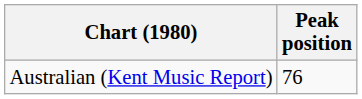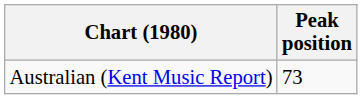 <table class="wikitable sortable plainrowheaders">
 <tr>
 <th scope="col">Chart (1980)</th>
 <th scope="col">Peak<br>position</th>
 </tr>
 <tr>
 <td>Australian (<a href='#'>Kent Music Report</a>)</td>
-<td>76</td>
+<td>73</td>
 </tr>
 </table>
